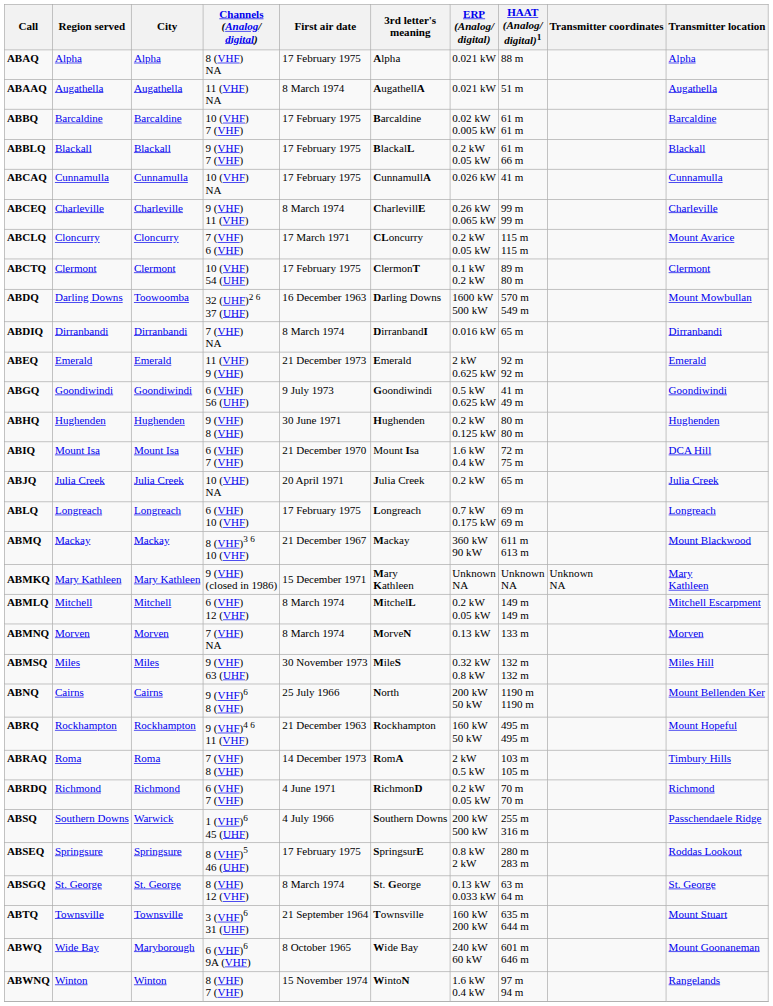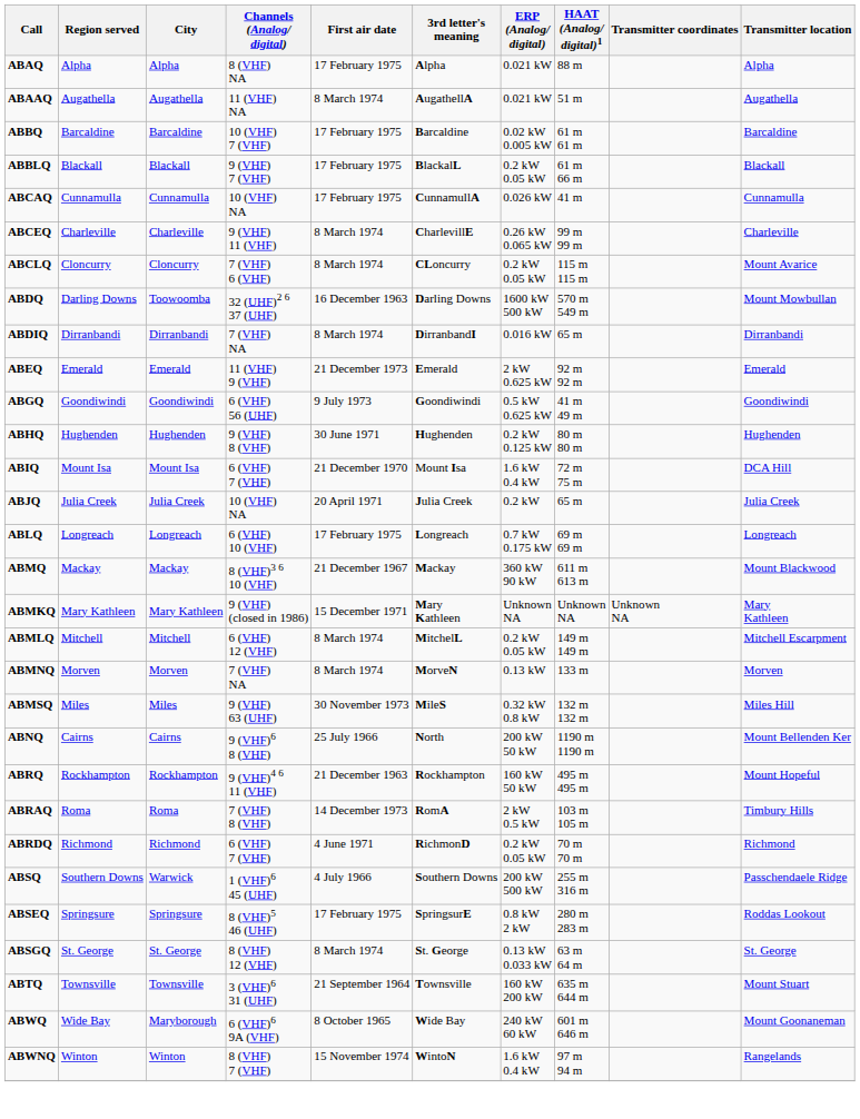 <table class="wikitable sortable" style="margin: 1em 1em 1em 0; background: #f9f9f9; border: 1px #aaa solid; border-collapse: collapse">
 <tr>
 <th>Call</th>
 <th>Region served</th>
 <th>City</th>
 <th><a href='#'>Channels</a><br><em>(<a href='#'>Analog</a>/<br><a href='#'>digital</a>)</em></th>
 <th>First air date</th>
 <th>3rd letter's<br>meaning</th>
 <th><a href='#'>ERP</a><br><em>(Analog/<br>digital)</em></th>
 <th><a href='#'>HAAT</a><br><em>(Analog/<br>digital)</em><sup>1</sup></th>
 <th>Transmitter coordinates</th>
 <th>Transmitter location</th>
 </tr>
 <tr style="vertical-align: top; text-align: left;">
 <td><strong>ABAQ</strong></td>
 <td><a href='#'>Alpha</a></td>
 <td><a href='#'>Alpha</a></td>
 <td>8 (<a href='#'>VHF</a>)<br>NA</td>
 <td>17 February 1975</td>
 <td><strong>A</strong>lpha</td>
 <td>0.021 kW</td>
 <td>88 m</td>
 <td></td>
 <td><a href='#'>Alpha</a></td>
 </tr>
 <tr style="vertical-align: top; text-align: left;">
 <td><strong>ABAAQ</strong></td>
 <td><a href='#'>Augathella</a></td>
 <td><a href='#'>Augathella</a></td>
 <td>11 (<a href='#'>VHF</a>)<br>NA</td>
 <td>8 March 1974</td>
 <td><strong>A</strong>ugathell<strong>A</strong></td>
 <td>0.021 kW</td>
 <td>51 m</td>
 <td></td>
 <td><a href='#'>Augathella</a></td>
 </tr>
 <tr style="vertical-align: top; text-align: left;">
 <td><strong>ABBQ</strong></td>
 <td><a href='#'>Barcaldine</a></td>
 <td><a href='#'>Barcaldine</a></td>
 <td>10 (<a href='#'>VHF</a>)<br>7 (<a href='#'>VHF</a>)</td>
 <td>17 February 1975</td>
 <td><strong>B</strong>arcaldine</td>
 <td>0.02 kW<br>0.005 kW</td>
 <td>61 m<br>61 m</td>
 <td></td>
 <td><a href='#'>Barcaldine</a></td>
 </tr>
 <tr style="vertical-align: top; text-align: left;">
 <td><strong>ABBLQ</strong></td>
 <td><a href='#'>Blackall</a></td>
 <td><a href='#'>Blackall</a></td>
 <td>9 (<a href='#'>VHF</a>)<br>7 (<a href='#'>VHF</a>)</td>
 <td>17 February 1975</td>
 <td><strong>B</strong>lackal<strong>L</strong></td>
 <td>0.2 kW<br>0.05 kW</td>
 <td>61 m<br>66 m</td>
 <td></td>
 <td><a href='#'>Blackall</a></td>
 </tr>
 <tr style="vertical-align: top; text-align: left;">
 <td><strong>ABCAQ</strong></td>
 <td><a href='#'>Cunnamulla</a></td>
 <td><a href='#'>Cunnamulla</a></td>
 <td>10 (<a href='#'>VHF</a>)<br>NA</td>
 <td>17 February 1975</td>
 <td><strong>C</strong>unnamull<strong>A</strong></td>
 <td>0.026 kW</td>
 <td>41 m</td>
 <td></td>
 <td><a href='#'>Cunnamulla</a></td>
 </tr>
 <tr style="vertical-align: top; text-align: left;">
 <td><strong>ABCEQ</strong></td>
 <td><a href='#'>Charleville</a></td>
 <td><a href='#'>Charleville</a></td>
 <td>9 (<a href='#'>VHF</a>)<br>11 (<a href='#'>VHF</a>)</td>
 <td>8 March 1974</td>
 <td><strong>C</strong>harlevill<strong>E</strong></td>
 <td>0.26 kW<br>0.065 kW</td>
 <td>99 m<br>99 m</td>
 <td></td>
 <td><a href='#'>Charleville</a></td>
 </tr>
 <tr style="vertical-align: top; text-align: left;">
 <td><strong>ABCLQ</strong></td>
 <td><a href='#'>Cloncurry</a></td>
 <td><a href='#'>Cloncurry</a></td>
 <td>7 (<a href='#'>VHF</a>)<br>6 (<a href='#'>VHF</a>)</td>
-<td>17 March 1971</td>
+<td>8 March 1974</td>
 <td><strong>CL</strong>oncurry</td>
 <td>0.2 kW<br>0.05 kW</td>
 <td>115 m<br>115 m</td>
 <td></td>
 <td><a href='#'>Mount Avarice</a></td>
-</tr>
-<tr style="vertical-align: top; text-align: left;">
-<td><strong>ABCTQ</strong></td>
-<td><a href='#'>Clermont</a></td>
-<td><a href='#'>Clermont</a></td>
-<td>10 (<a href='#'>VHF</a>)<br>54 (<a href='#'>UHF</a>)</td>
-<td>17 February 1975</td>
-<td><strong>C</strong>lermon<strong>T</strong></td>
-<td>0.1 kW<br>0.2 kW</td>
-<td>89 m<br>80 m</td>
-<td></td>
-<td><a href='#'>Clermont</a></td>
 </tr>
 <tr style="vertical-align: top; text-align: left;">
 <td><strong>ABDQ</strong></td>
 <td><a href='#'>Darling Downs</a></td>
 <td><a href='#'>Toowoomba</a></td>
 <td>32 (<a href='#'>UHF</a>)<sup>2 6</sup><br>37 (<a href='#'>UHF</a>)</td>
 <td>16 December 1963</td>
 <td><strong>D</strong>arling Downs</td>
 <td>1600 kW<br>500 kW</td>
 <td>570 m<br>549 m</td>
 <td></td>
 <td><a href='#'>Mount Mowbullan</a></td>
 </tr>
 <tr style="vertical-align: top; text-align: left;">
 <td><strong>ABDIQ</strong></td>
 <td><a href='#'>Dirranbandi</a></td>
 <td><a href='#'>Dirranbandi</a></td>
 <td>7 (<a href='#'>VHF</a>)<br>NA</td>
 <td>8 March 1974</td>
 <td><strong>D</strong>irranband<strong>I</strong></td>
 <td>0.016 kW</td>
 <td>65 m</td>
 <td></td>
 <td><a href='#'>Dirranbandi</a></td>
 </tr>
 <tr style="vertical-align: top; text-align: left;">
 <td><strong>ABEQ</strong></td>
 <td><a href='#'>Emerald</a></td>
 <td><a href='#'>Emerald</a></td>
 <td>11 (<a href='#'>VHF</a>)<br>9 (<a href='#'>VHF</a>)</td>
 <td>21 December 1973</td>
 <td><strong>E</strong>merald</td>
 <td>2 kW<br>0.625 kW</td>
 <td>92 m<br>92 m</td>
 <td></td>
 <td><a href='#'>Emerald</a></td>
 </tr>
 <tr style="vertical-align: top; text-align: left;">
 <td><strong>ABGQ</strong></td>
 <td><a href='#'>Goondiwindi</a></td>
 <td><a href='#'>Goondiwindi</a></td>
 <td>6 (<a href='#'>VHF</a>)<br>56 (<a href='#'>UHF</a>)</td>
 <td>9 July 1973</td>
 <td><strong>G</strong>oondiwindi</td>
 <td>0.5 kW<br>0.625 kW</td>
 <td>41 m<br>49 m</td>
 <td></td>
 <td><a href='#'>Goondiwindi</a></td>
 </tr>
 <tr style="vertical-align: top; text-align: left;">
 <td><strong>ABHQ</strong></td>
 <td><a href='#'>Hughenden</a></td>
 <td><a href='#'>Hughenden</a></td>
 <td>9 (<a href='#'>VHF</a>)<br>8 (<a href='#'>VHF</a>)</td>
 <td>30 June 1971</td>
 <td><strong>H</strong>ughenden</td>
 <td>0.2 kW<br>0.125 kW</td>
 <td>80 m<br>80 m</td>
 <td></td>
 <td><a href='#'>Hughenden</a></td>
 </tr>
 <tr style="vertical-align: top; text-align: left;">
 <td><strong>ABIQ</strong></td>
 <td><a href='#'>Mount Isa</a></td>
 <td><a href='#'>Mount Isa</a></td>
 <td>6 (<a href='#'>VHF</a>)<br>7 (<a href='#'>VHF</a>)</td>
 <td>21 December 1970</td>
 <td>Mount <strong>I</strong>sa</td>
 <td>1.6 kW<br>0.4 kW</td>
 <td>72 m<br>75 m</td>
 <td></td>
 <td><a href='#'>DCA Hill</a></td>
 </tr>
 <tr style="vertical-align: top; text-align: left;">
 <td><strong>ABJQ</strong></td>
 <td><a href='#'>Julia Creek</a></td>
 <td><a href='#'>Julia Creek</a></td>
 <td>10 (<a href='#'>VHF</a>)<br>NA</td>
 <td>20 April 1971</td>
 <td><strong>J</strong>ulia Creek</td>
 <td>0.2 kW</td>
 <td>65 m</td>
 <td></td>
 <td><a href='#'>Julia Creek</a></td>
 </tr>
 <tr style="vertical-align: top; text-align: left;">
 <td><strong>ABLQ</strong></td>
 <td><a href='#'>Longreach</a></td>
 <td><a href='#'>Longreach</a></td>
 <td>6 (<a href='#'>VHF</a>)<br>10 (<a href='#'>VHF</a>)</td>
 <td>17 February 1975</td>
 <td><strong>L</strong>ongreach</td>
 <td>0.7 kW<br>0.175 kW</td>
 <td>69 m<br>69 m</td>
 <td></td>
 <td><a href='#'>Longreach</a></td>
 </tr>
 <tr style="vertical-align: top; text-align: left;">
 <td><strong>ABMQ</strong></td>
 <td><a href='#'>Mackay</a></td>
 <td><a href='#'>Mackay</a></td>
 <td>8 (<a href='#'>VHF</a>)<sup>3 6</sup><br>10 (<a href='#'>VHF</a>)</td>
 <td>21 December 1967</td>
 <td><strong>M</strong>ackay</td>
 <td>360 kW<br>90 kW</td>
 <td>611 m<br>613 m</td>
 <td></td>
 <td><a href='#'>Mount Blackwood</a></td>
 </tr>
 <tr>
 <td><strong>ABMKQ</strong></td>
 <td><a href='#'>Mary Kathleen</a></td>
 <td><a href='#'>Mary Kathleen</a></td>
 <td>9 (<a href='#'>VHF</a>)<br>(closed in 1986)</td>
 <td>15 December 1971</td>
 <td><strong>M</strong>ary<br><strong>K</strong>athleen</td>
 <td>Unknown<br>NA</td>
 <td>Unknown<br>NA</td>
 <td>Unknown<br>NA</td>
 <td><a href='#'>Mary</a><br><a href='#'>Kathleen</a></td>
 </tr>
 <tr style="vertical-align: top; text-align: left;">
 <td><strong>ABMLQ</strong></td>
 <td><a href='#'>Mitchell</a></td>
 <td><a href='#'>Mitchell</a></td>
 <td>6 (<a href='#'>VHF</a>)<br>12 (<a href='#'>VHF</a>)</td>
 <td>8 March 1974</td>
 <td><strong>M</strong>itchel<strong>L</strong></td>
 <td>0.2 kW<br>0.05 kW</td>
 <td>149 m<br>149 m</td>
 <td></td>
 <td><a href='#'>Mitchell Escarpment</a></td>
 </tr>
 <tr style="vertical-align: top; text-align: left;">
 <td><strong>ABMNQ</strong></td>
 <td><a href='#'>Morven</a></td>
 <td><a href='#'>Morven</a></td>
 <td>7 (<a href='#'>VHF</a>)<br>NA</td>
 <td>8 March 1974</td>
 <td><strong>M</strong>orve<strong>N</strong></td>
 <td>0.13 kW</td>
 <td>133 m</td>
 <td></td>
 <td><a href='#'>Morven</a></td>
 </tr>
 <tr style="vertical-align: top; text-align: left;">
 <td><strong>ABMSQ</strong></td>
 <td><a href='#'>Miles</a></td>
 <td><a href='#'>Miles</a></td>
 <td>9 (<a href='#'>VHF</a>)<br>63 (<a href='#'>UHF</a>)</td>
 <td>30 November 1973</td>
 <td><strong>M</strong>ile<strong>S</strong></td>
 <td>0.32 kW<br>0.8 kW</td>
 <td>132 m<br>132 m</td>
 <td></td>
 <td><a href='#'>Miles Hill</a></td>
 </tr>
 <tr style="vertical-align: top; text-align: left;">
 <td><strong>ABNQ</strong></td>
 <td><a href='#'>Cairns</a></td>
 <td><a href='#'>Cairns</a></td>
 <td>9 (<a href='#'>VHF</a>)<sup>6</sup><br>8 (<a href='#'>VHF</a>)</td>
 <td>25 July 1966</td>
 <td><strong>N</strong>orth</td>
 <td>200 kW<br>50 kW</td>
 <td>1190 m<br>1190 m</td>
 <td></td>
 <td><a href='#'>Mount Bellenden Ker</a></td>
 </tr>
 <tr style="vertical-align: top; text-align: left;">
 <td><strong>ABRQ</strong></td>
 <td><a href='#'>Rockhampton</a></td>
 <td><a href='#'>Rockhampton</a></td>
 <td>9 (<a href='#'>VHF</a>)<sup>4 6</sup><br>11 (<a href='#'>VHF</a>)</td>
 <td>21 December 1963</td>
 <td><strong>R</strong>ockhampton</td>
 <td>160 kW<br>50 kW</td>
 <td>495 m<br>495 m</td>
 <td></td>
 <td><a href='#'>Mount Hopeful</a></td>
 </tr>
 <tr style="vertical-align: top; text-align: left;">
 <td><strong>ABRAQ</strong></td>
 <td><a href='#'>Roma</a></td>
 <td><a href='#'>Roma</a></td>
 <td>7 (<a href='#'>VHF</a>)<br>8 (<a href='#'>VHF</a>)</td>
 <td>14 December 1973</td>
 <td><strong>R</strong>om<strong>A</strong></td>
 <td>2 kW<br>0.5 kW</td>
 <td>103 m<br>105 m</td>
 <td></td>
 <td><a href='#'>Timbury Hills</a></td>
 </tr>
 <tr style="vertical-align: top; text-align: left;">
 <td><strong>ABRDQ</strong></td>
 <td><a href='#'>Richmond</a></td>
 <td><a href='#'>Richmond</a></td>
 <td>6 (<a href='#'>VHF</a>)<br>7 (<a href='#'>VHF</a>)</td>
 <td>4 June 1971</td>
 <td><strong>R</strong>ichmon<strong>D</strong></td>
 <td>0.2 kW<br>0.05 kW</td>
 <td>70 m<br>70 m</td>
 <td></td>
 <td><a href='#'>Richmond</a></td>
 </tr>
 <tr style="vertical-align: top; text-align: left;">
 <td><strong>ABSQ</strong></td>
 <td><a href='#'>Southern Downs</a></td>
 <td><a href='#'>Warwick</a></td>
 <td>1 (<a href='#'>VHF</a>)<sup>6</sup><br>45 (<a href='#'>UHF</a>)</td>
 <td>4 July 1966</td>
 <td><strong>S</strong>outhern Downs</td>
 <td>200 kW<br>500 kW</td>
 <td>255 m<br>316 m</td>
 <td></td>
 <td><a href='#'>Passchendaele Ridge</a></td>
 </tr>
 <tr style="vertical-align: top; text-align: left;">
 <td><strong>ABSEQ</strong></td>
 <td><a href='#'>Springsure</a></td>
 <td><a href='#'>Springsure</a></td>
 <td>8 (<a href='#'>VHF</a>)<sup>5</sup><br>46 (<a href='#'>UHF</a>)</td>
 <td>17 February 1975</td>
 <td><strong>S</strong>pringsur<strong>E</strong></td>
 <td>0.8 kW<br>2 kW</td>
 <td>280 m<br>283 m</td>
 <td></td>
 <td><a href='#'>Roddas Lookout</a></td>
 </tr>
 <tr style="vertical-align: top; text-align: left;">
 <td><strong>ABSGQ</strong></td>
 <td><a href='#'>St. George</a></td>
 <td><a href='#'>St. George</a></td>
 <td>8 (<a href='#'>VHF</a>)<br>12 (<a href='#'>VHF</a>)</td>
 <td>8 March 1974</td>
 <td><strong>S</strong>t. <strong>G</strong>eorge</td>
 <td>0.13 kW<br>0.033 kW</td>
 <td>63 m<br>64 m</td>
 <td></td>
 <td><a href='#'>St. George</a></td>
 </tr>
 <tr style="vertical-align: top; text-align: left;">
 <td><strong>ABTQ</strong></td>
 <td><a href='#'>Townsville</a></td>
 <td><a href='#'>Townsville</a></td>
 <td>3 (<a href='#'>VHF</a>)<sup>6</sup><br>31 (<a href='#'>UHF</a>)</td>
 <td>21 September 1964</td>
 <td><strong>T</strong>ownsville</td>
 <td>160 kW<br>200 kW</td>
 <td>635 m<br>644 m</td>
 <td></td>
 <td><a href='#'>Mount Stuart</a></td>
 </tr>
 <tr style="vertical-align: top; text-align: left;">
 <td><strong>ABWQ</strong></td>
 <td><a href='#'>Wide Bay</a></td>
 <td><a href='#'>Maryborough</a></td>
 <td>6 (<a href='#'>VHF</a>)<sup>6</sup><br>9A (<a href='#'>VHF</a>)</td>
 <td>8 October 1965</td>
 <td><strong>W</strong>ide Bay</td>
 <td>240 kW<br>60 kW</td>
 <td>601 m<br>646 m</td>
 <td></td>
 <td><a href='#'>Mount Goonaneman</a></td>
 </tr>
 <tr style="vertical-align: top; text-align: left;">
 <td><strong>ABWNQ</strong></td>
 <td><a href='#'>Winton</a></td>
 <td><a href='#'>Winton</a></td>
 <td>8 (<a href='#'>VHF</a>)<br>7 (<a href='#'>VHF</a>)</td>
 <td>15 November 1974</td>
 <td><strong>W</strong>into<strong>N</strong></td>
 <td>1.6 kW<br>0.4 kW</td>
 <td>97 m<br>94 m</td>
 <td></td>
 <td><a href='#'>Rangelands</a></td>
 </tr>
 <tr style="vertical-align: top; text-align: left;">
 </tr>
 </table>
